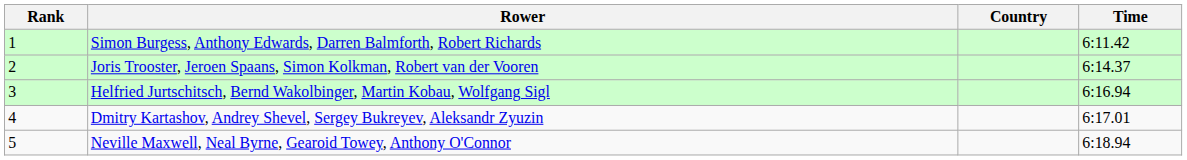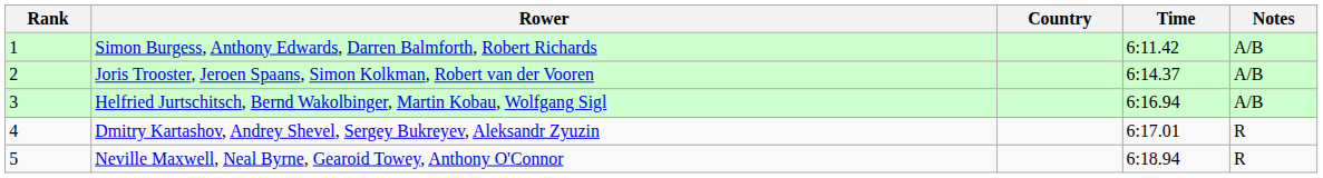 <table class="wikitable sortable" width=60%>
 <tr>
 <th>Rank</th>
 <th>Rower</th>
 <th>Country</th>
 <th>Time</th>
+<th>Notes</th>
 </tr>
 <tr bgcolor=ccffcc>
 <td>1</td>
 <td><a href='#'>Simon Burgess</a>, <a href='#'>Anthony Edwards</a>, <a href='#'>Darren Balmforth</a>, <a href='#'>Robert Richards</a></td>
 <td></td>
 <td>6:11.42</td>
+<td>A/B</td>
 </tr>
 <tr bgcolor=ccffcc>
 <td>2</td>
 <td><a href='#'>Joris Trooster</a>, <a href='#'>Jeroen Spaans</a>, <a href='#'>Simon Kolkman</a>, <a href='#'>Robert van der Vooren</a></td>
 <td></td>
 <td>6:14.37</td>
+<td>A/B</td>
 </tr>
 <tr bgcolor=ccffcc>
 <td>3</td>
 <td><a href='#'>Helfried Jurtschitsch</a>, <a href='#'>Bernd Wakolbinger</a>, <a href='#'>Martin Kobau</a>, <a href='#'>Wolfgang Sigl</a></td>
 <td></td>
 <td>6:16.94</td>
+<td>A/B</td>
 </tr>
 <tr>
 <td>4</td>
 <td><a href='#'>Dmitry Kartashov</a>, <a href='#'>Andrey Shevel</a>, <a href='#'>Sergey Bukreyev</a>, <a href='#'>Aleksandr Zyuzin</a></td>
 <td></td>
 <td>6:17.01</td>
+<td>R</td>
 </tr>
 <tr>
 <td>5</td>
 <td><a href='#'>Neville Maxwell</a>, <a href='#'>Neal Byrne</a>, <a href='#'>Gearoid Towey</a>, <a href='#'>Anthony O'Connor</a></td>
 <td></td>
 <td>6:18.94</td>
+<td>R</td>
 </tr>
 </table>
